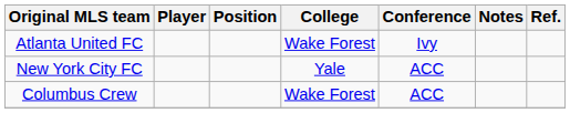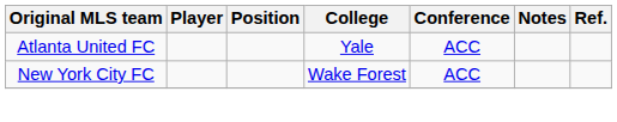 <table class="wikitable sortable" style="text-align:center">
 <tr>
 <th>Original MLS team</th>
 <th>Player</th>
 <th>Position</th>
 <th>College</th>
 <th>Conference</th>
 <th class=unsortable>Notes</th>
 <th class=unsortable>Ref.</th>
 </tr>
 <tr>
 <td><a href='#'>Atlanta United FC</a></td>
 <td></td>
 <td></td>
-<td><a href='#'>Wake Forest</a></td>
-<td><a href='#'>Ivy</a></td>
-<td></td>
-<td></td>
-</tr>
-<tr>
-<td><a href='#'>New York City FC</a></td>
-<td></td>
-<td></td>
 <td><a href='#'>Yale</a></td>
 <td><a href='#'>ACC</a></td>
 <td></td>
 <td></td>
 </tr>
 <tr>
-<td><a href='#'>Columbus Crew</a></td>
+<td><a href='#'>New York City FC</a></td>
 <td></td>
 <td></td>
 <td><a href='#'>Wake Forest</a></td>
 <td><a href='#'>ACC</a></td>
 <td></td>
 <td></td>
 </tr>
 <tr>
 </tr>
 </table>
